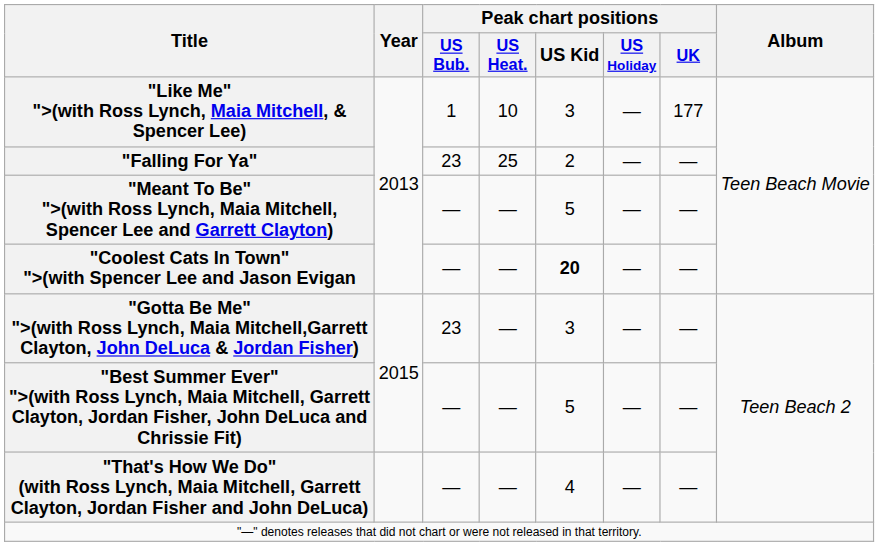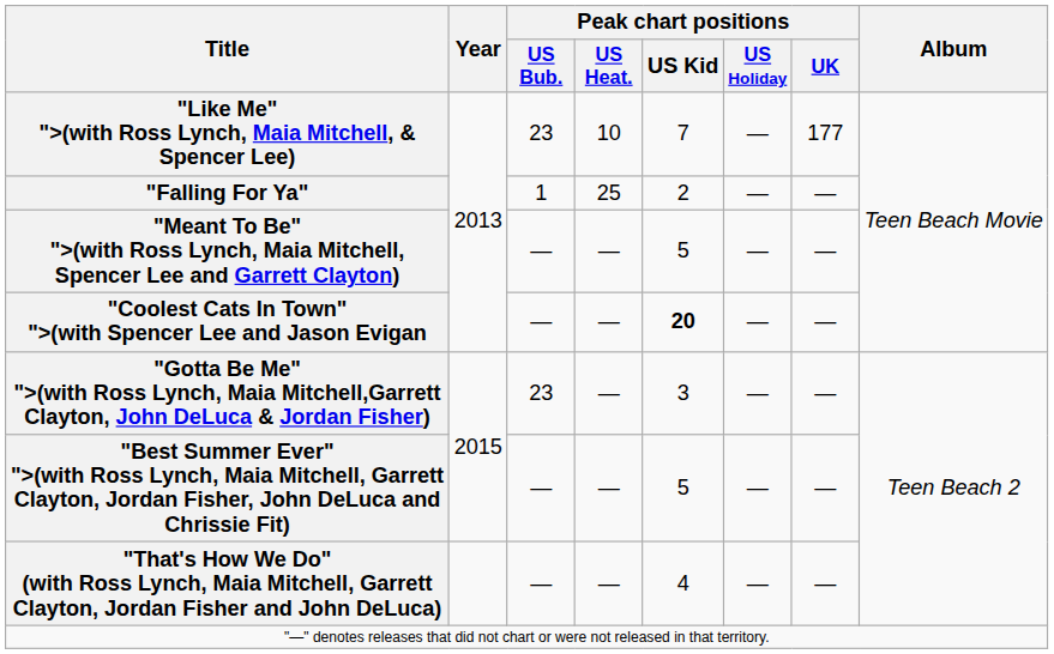 <table class="wikitable plainrowheaders" style="text-align:center;" border="1">
 <tr>
 <th scope="col" rowspan="2" style="width:20em;">Title</th>
 <th scope="col" rowspan="2">Year</th>
 <th colspan="5" scope="col">Peak chart positions</th>
 <th scope="col" rowspan="2">Album</th>
 </tr>
 <tr>
 <th scope="col" style="width:3em;font-size:90%;"><a href='#'>US Bub.</a><br></th>
 <th scope="col" style="width:3em;font-size:90%;"><a href='#'>US<br>Heat.</a><br></th>
 <th>US Kid<br></th>
 <th scope="col" style="width:3em;font-size:90%;"><a href='#'>US<br><small>Holiday</small></a><br></th>
 <th scope="col" style="width:3em;font-size:90%;"><a href='#'>UK</a><br></th>
 </tr>
 <tr>
 <th scope="row">"Like Me"<br><span>">(with Ross Lynch, <a href='#'>Maia Mitchell</a>, & Spencer Lee)</span></th>
 <td rowspan="4">2013</td>
-<td>1</td>
+<td>23</td>
 <td>10</td>
-<td>3</td>
+<td>7</td>
 <td>—</td>
 <td>177</td>
 <td rowspan="4"><em>Teen Beach Movie</em></td>
 </tr>
 <tr>
 <th scope="row">"Falling For Ya"</th>
-<td>23</td>
+<td>1</td>
 <td>25</td>
 <td>2</td>
 <td>—</td>
 <td>—</td>
 </tr>
 <tr>
 <th scope="row">"Meant To Be"<br><span>">(with Ross Lynch, Maia Mitchell, Spencer Lee and <a href='#'>Garrett Clayton</a>)</span></th>
 <td>—</td>
 <td>—</td>
 <td>5</td>
 <td>—</td>
 <td>—</td>
 </tr>
 <tr>
 <th scope="row">"Coolest Cats In Town"<br><span>">(with Spencer Lee and Jason Evigan</span></th>
 <td>—</td>
 <td>—</td>
 <td><strong>20</strong></td>
 <td>—</td>
 <td>—</td>
 </tr>
 <tr>
 <th scope="row">"Gotta Be Me"<br><span>">(with Ross Lynch, Maia Mitchell,Garrett Clayton, <a href='#'>John DeLuca</a> & <a href='#'>Jordan Fisher</a>)</span></th>
 <td rowspan="2">2015</td>
 <td>23</td>
 <td>—</td>
 <td>3</td>
 <td>—</td>
 <td>—</td>
 <td rowspan="3"><em>Teen Beach 2</em></td>
 </tr>
 <tr>
 <th scope="row">"Best Summer Ever"<br><span>">(with Ross Lynch, Maia Mitchell, Garrett Clayton, Jordan Fisher, John DeLuca and Chrissie Fit)</span></th>
 <td>—</td>
 <td>—</td>
 <td>5</td>
 <td>—</td>
 <td>—</td>
 </tr>
 <tr>
 <th scope="row">"That's How We Do"<br><span>(with Ross Lynch, Maia Mitchell, Garrett Clayton, Jordan Fisher and John DeLuca)</span></th>
 <td></td>
 <td>—</td>
 <td>—</td>
 <td>4</td>
 <td>—</td>
 <td>—</td>
 </tr>
 <tr>
 <td colspan="15" align="center" style="font-size:8pt">"—" denotes releases that did not chart or were not released in that territory.</td>
 </tr>
 </table>
